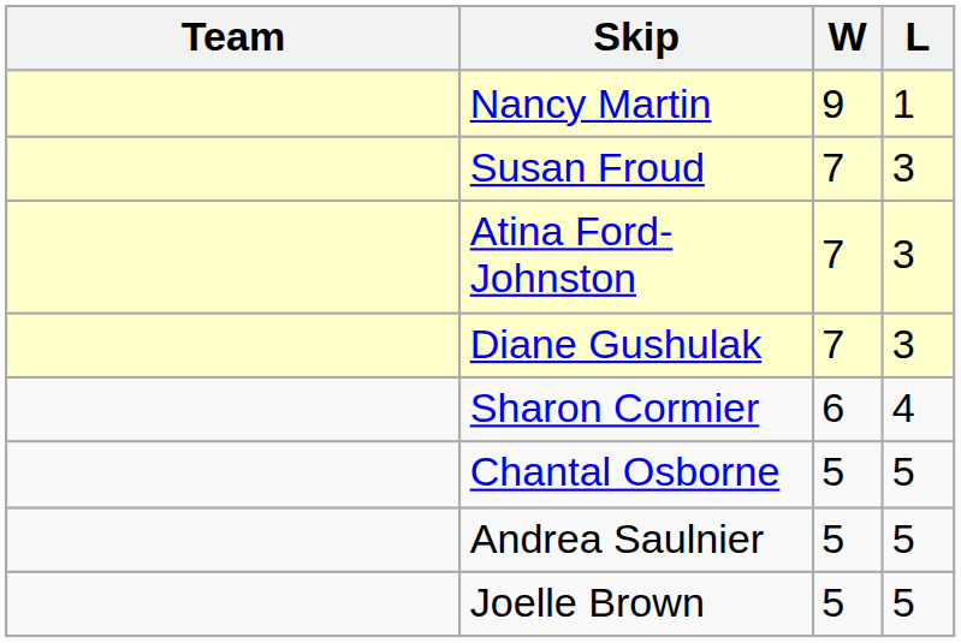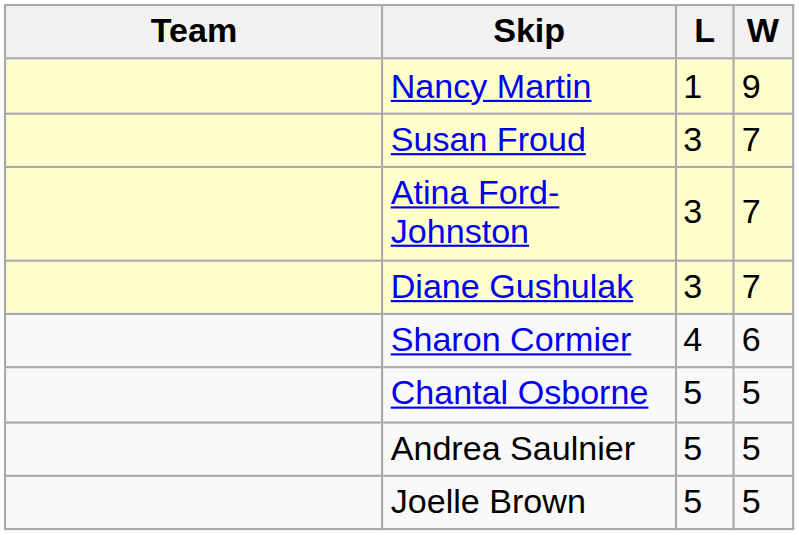 <table class="wikitable">
 <tr>
 <th width=170>Team</th>
 <th width=130>Skip</th>
+<th width=20>L</th>
 <th width=20>W</th>
-<th width=20>L</th>
 </tr>
 <tr bgcolor=#ffffcc>
 <td></td>
 <td><a href='#'>Nancy Martin</a></td>
+<td>1</td>
 <td>9</td>
-<td>1</td>
 </tr>
 <tr bgcolor=#ffffcc>
 <td></td>
 <td><a href='#'>Susan Froud</a></td>
+<td>3</td>
 <td>7</td>
-<td>3</td>
 </tr>
 <tr bgcolor=#ffffcc>
 <td></td>
 <td><a href='#'>Atina Ford-Johnston</a></td>
+<td>3</td>
 <td>7</td>
-<td>3</td>
 </tr>
 <tr bgcolor=#ffffcc>
 <td></td>
 <td><a href='#'>Diane Gushulak</a></td>
+<td>3</td>
 <td>7</td>
-<td>3</td>
 </tr>
 <tr>
 <td></td>
 <td><a href='#'>Sharon Cormier</a></td>
+<td>4</td>
 <td>6</td>
-<td>4</td>
 </tr>
 <tr>
 <td></td>
 <td><a href='#'>Chantal Osborne</a></td>
 <td>5</td>
 <td>5</td>
 </tr>
 <tr>
 <td></td>
 <td>Andrea Saulnier</td>
 <td>5</td>
 <td>5</td>
 </tr>
 <tr>
 <td></td>
 <td>Joelle Brown</td>
 <td>5</td>
 <td>5</td>
 </tr>
 </table>
